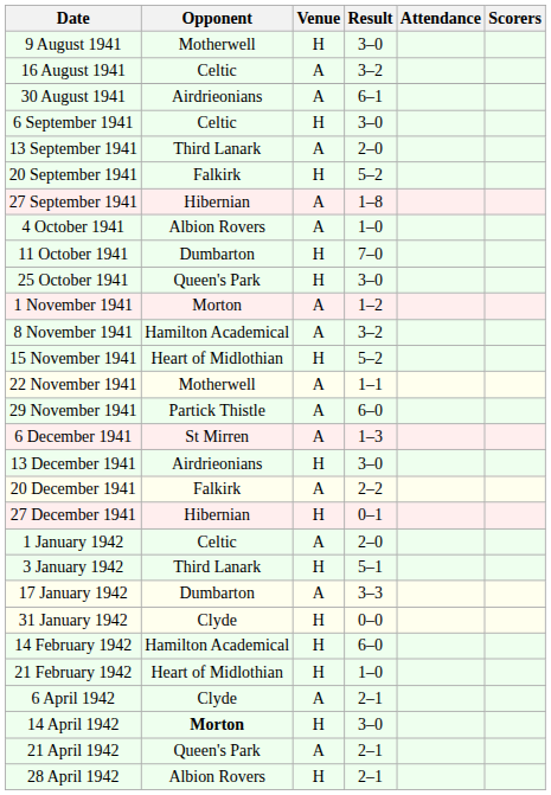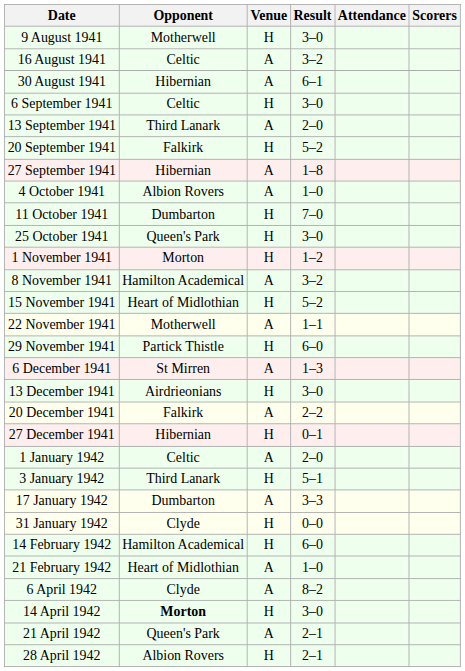 <table class="wikitable sortable" style="font-size:100%; text-align:center">
 <tr>
 <th>Date</th>
 <th>Opponent</th>
 <th>Venue</th>
 <th>Result</th>
 <th>Attendance</th>
 <th>Scorers</th>
 </tr>
 <tr bgcolor = "#EEFFEE">
 <td>9 August 1941</td>
 <td>Motherwell</td>
 <td>H</td>
 <td>3–0</td>
 <td></td>
 <td></td>
 </tr>
 <tr bgcolor = "#EEFFEE">
 <td>16 August 1941</td>
 <td>Celtic</td>
 <td>A</td>
 <td>3–2</td>
 <td></td>
 <td></td>
 </tr>
 <tr bgcolor = "#EEFFEE">
 </tr>
 <tr>
 </tr>
 <tr bgcolor = "#EEFFEE">
 <td>30 August 1941</td>
-<td>Airdrieonians</td>
+<td>Hibernian</td>
 <td>A</td>
 <td>6–1</td>
 <td></td>
 <td></td>
 </tr>
 <tr bgcolor = "#EEFFEE">
 <td>6 September 1941</td>
 <td>Celtic</td>
 <td>H</td>
 <td>3–0</td>
 <td></td>
 <td></td>
 </tr>
 <tr bgcolor = "#EEFFEE">
 <td>13 September 1941</td>
 <td>Third Lanark</td>
 <td>A</td>
 <td>2–0</td>
 <td></td>
 <td></td>
 </tr>
 <tr bgcolor = "#EEFFEE">
 <td>20 September 1941</td>
 <td>Falkirk</td>
 <td>H</td>
 <td>5–2</td>
 <td></td>
 <td></td>
 </tr>
 <tr bgcolor = "#FFEEEE">
 <td>27 September 1941</td>
 <td>Hibernian</td>
 <td>A</td>
 <td>1–8</td>
 <td></td>
 <td></td>
 </tr>
 <tr bgcolor = "#EEFFEE">
 <td>4 October 1941</td>
 <td>Albion Rovers</td>
 <td>A</td>
 <td>1–0</td>
 <td></td>
 <td></td>
 </tr>
 <tr bgcolor = "#EEFFEE">
 <td>11 October 1941</td>
 <td>Dumbarton</td>
 <td>H</td>
 <td>7–0</td>
 <td></td>
 <td></td>
 </tr>
 <tr bgcolor = "#EEFFEE">
 <td>25 October 1941</td>
 <td>Queen's Park</td>
 <td>H</td>
 <td>3–0</td>
 <td></td>
 <td></td>
 </tr>
 <tr bgcolor = "#FFEEEE">
 <td>1 November 1941</td>
 <td>Morton</td>
-<td>A</td>
+<td>H</td>
 <td>1–2</td>
 <td></td>
 <td></td>
 </tr>
 <tr bgcolor = "#EEFFEE">
 <td>8 November 1941</td>
 <td>Hamilton Academical</td>
 <td>A</td>
 <td>3–2</td>
 <td></td>
 <td></td>
 </tr>
 <tr bgcolor = "#EEFFEE">
 <td>15 November 1941</td>
 <td>Heart of Midlothian</td>
 <td>H</td>
 <td>5–2</td>
 <td></td>
 <td></td>
 </tr>
 <tr bgcolor = "#FFFFEE">
 <td>22 November 1941</td>
 <td>Motherwell</td>
 <td>A</td>
 <td>1–1</td>
 <td></td>
 <td></td>
 </tr>
 <tr bgcolor = "#EEFFEE">
 <td>29 November 1941</td>
 <td>Partick Thistle</td>
-<td>A</td>
+<td>H</td>
 <td>6–0</td>
 <td></td>
 <td></td>
 </tr>
 <tr bgcolor = "#FFEEEE">
 <td>6 December 1941</td>
 <td>St Mirren</td>
 <td>A</td>
 <td>1–3</td>
 <td></td>
 <td></td>
 </tr>
 <tr bgcolor = "#EEFFEE">
 <td>13 December 1941</td>
 <td>Airdrieonians</td>
 <td>H</td>
 <td>3–0</td>
 <td></td>
 <td></td>
 </tr>
 <tr bgcolor = "#FFFFEE">
 <td>20 December 1941</td>
 <td>Falkirk</td>
 <td>A</td>
 <td>2–2</td>
 <td></td>
 <td></td>
 </tr>
 <tr bgcolor = "#FFEEEE">
 <td>27 December 1941</td>
 <td>Hibernian</td>
 <td>H</td>
 <td>0–1</td>
 <td></td>
 <td></td>
 </tr>
 <tr bgcolor = "#EEFFEE">
 <td>1 January 1942</td>
 <td>Celtic</td>
 <td>A</td>
 <td>2–0</td>
 <td></td>
 <td></td>
 </tr>
 <tr bgcolor = "#EEFFEE">
 <td>3 January 1942</td>
 <td>Third Lanark</td>
 <td>H</td>
 <td>5–1</td>
 <td></td>
 <td></td>
 </tr>
 <tr bgcolor = "#FFFFEE">
 <td>17 January 1942</td>
 <td>Dumbarton</td>
 <td>A</td>
 <td>3–3</td>
 <td></td>
 <td></td>
 </tr>
 <tr bgcolor = "#FFFFEE">
 <td>31 January 1942</td>
 <td>Clyde</td>
 <td>H</td>
 <td>0–0</td>
 <td></td>
 <td></td>
 </tr>
 <tr bgcolor = "#EEFFEE">
 <td>14 February 1942</td>
 <td>Hamilton Academical</td>
 <td>H</td>
 <td>6–0</td>
 <td></td>
 <td></td>
 </tr>
 <tr bgcolor = "#EEFFEE">
 <td>21 February 1942</td>
 <td>Heart of Midlothian</td>
-<td>H</td>
+<td>A</td>
 <td>1–0</td>
 <td></td>
 <td></td>
 </tr>
 <tr bgcolor = "#EEFFEE">
 <td>6 April 1942</td>
 <td>Clyde</td>
 <td>A</td>
-<td>2–1</td>
+<td>8–2</td>
 <td></td>
 <td></td>
 </tr>
 <tr bgcolor = "#EEFFEE">
 <td>14 April 1942</td>
 <td><strong>Morton</strong></td>
 <td>H</td>
 <td>3–0</td>
 <td></td>
 <td></td>
 </tr>
 <tr bgcolor = "#EEFFEE">
 <td>21 April 1942</td>
 <td>Queen's Park</td>
 <td>A</td>
 <td>2–1</td>
 <td></td>
 <td></td>
 </tr>
 <tr bgcolor = "#EEFFEE">
 <td>28 April 1942</td>
 <td>Albion Rovers</td>
 <td>H</td>
 <td>2–1</td>
 <td></td>
 <td></td>
 </tr>
 </table>
